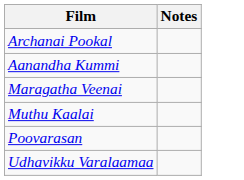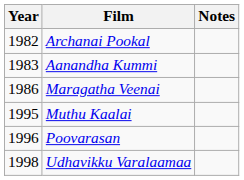 <table class="wikitable" style="font-size: 100%;">
 <tr>
+<th>Year</th>
 <th>Film</th>
 <th>Notes</th>
 </tr>
 <tr>
+<td>1982</td>
 <td><em><a href='#'>Archanai Pookal</a></em></td>
 <td></td>
 </tr>
 <tr>
+<td>1983</td>
 <td><em><a href='#'>Aanandha Kummi</a></em></td>
 <td></td>
 </tr>
 <tr>
+<td>1986</td>
 <td><em><a href='#'>Maragatha Veenai</a></em></td>
 <td></td>
 </tr>
 <tr>
+<td>1995</td>
 <td><em><a href='#'>Muthu Kaalai</a></em></td>
 <td></td>
 </tr>
 <tr>
+<td>1996</td>
 <td><em><a href='#'>Poovarasan</a></em></td>
 <td></td>
 </tr>
 <tr>
+<td>1998</td>
 <td><em><a href='#'>Udhavikku Varalaamaa</a></em></td>
 <td></td>
 </tr>
 </table>
